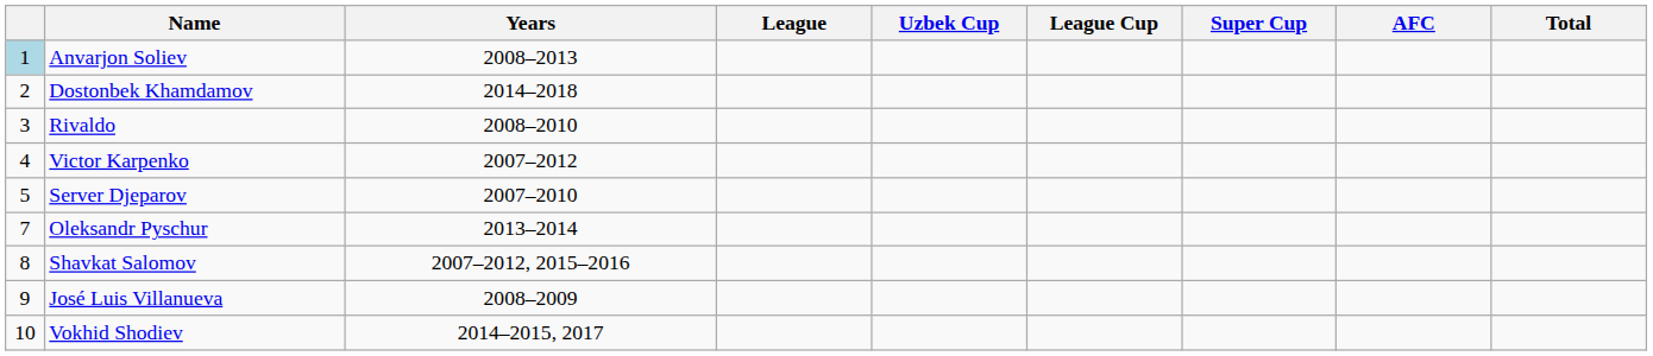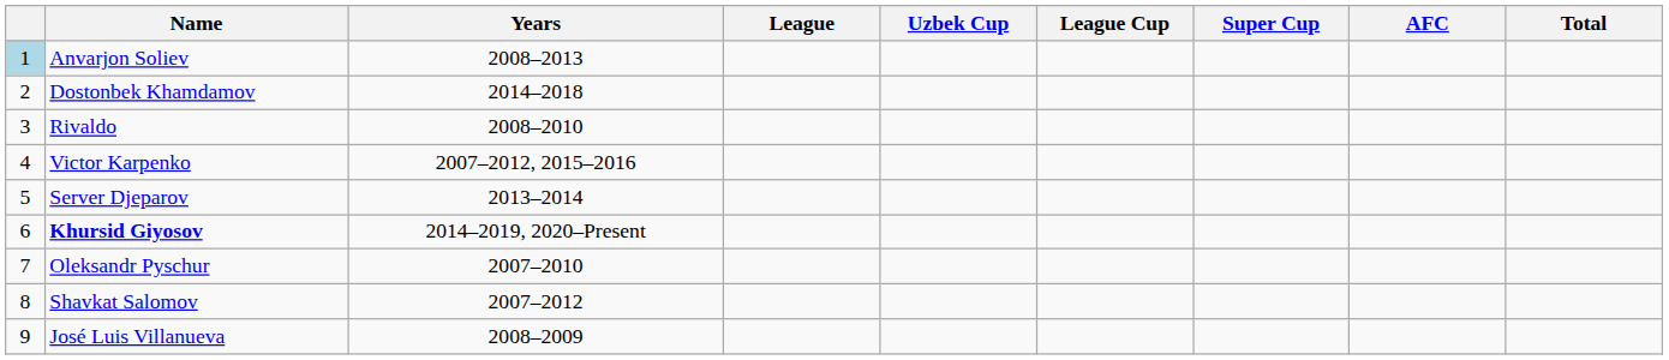 <table class="wikitable sortable"  style="text-align:center; font-size:90%; ">
 <tr>
 <th width=20px></th>
 <th width=200px>Name</th>
 <th width=250px>Years</th>
 <th width=100px>League</th>
 <th width=100px><a href='#'>Uzbek Cup</a></th>
 <th width=100px>League Cup</th>
 <th width=100px><a href='#'>Super Cup</a></th>
 <th width=100px><a href='#'>AFC</a></th>
 <th width=100px>Total</th>
 </tr>
 <tr>
 <td style="background: lightblue;">1</td>
 <td align="left"> <a href='#'>Anvarjon Soliev</a></td>
 <td>2008–2013</td>
 <td></td>
 <td></td>
 <td></td>
 <td></td>
 <td></td>
 <td></td>
 </tr>
 <tr>
 <td>2</td>
 <td align="left"> <a href='#'>Dostonbek Khamdamov</a></td>
 <td>2014–2018</td>
 <td></td>
 <td></td>
 <td></td>
 <td></td>
 <td></td>
 <td></td>
 </tr>
 <tr>
 <td>3</td>
 <td align="left"> <a href='#'>Rivaldo</a></td>
 <td>2008–2010</td>
 <td></td>
 <td></td>
 <td></td>
 <td></td>
 <td></td>
 <td></td>
 </tr>
 <tr>
 <td>4</td>
 <td align="left"> <a href='#'>Victor Karpenko</a></td>
-<td>2007–2012</td>
+<td>2007–2012, 2015–2016</td>
 <td></td>
 <td></td>
 <td></td>
 <td></td>
 <td></td>
 <td></td>
 </tr>
 <tr>
 <td>5</td>
 <td align="left"> <a href='#'>Server Djeparov</a></td>
-<td>2007–2010</td>
+<td>2013–2014</td>
+<td></td>
+<td></td>
+<td></td>
+<td></td>
+<td></td>
+<td></td>
+</tr>
+<tr>
+<td>6</td>
+<td align="left"> <strong><a href='#'>Khursid Giyosov</a></strong></td>
+<td>2014–2019, 2020–Present</td>
 <td></td>
 <td></td>
 <td></td>
 <td></td>
 <td></td>
 <td></td>
 </tr>
 <tr>
 <td>7</td>
 <td align="left"> <a href='#'>Oleksandr Pyschur</a></td>
-<td>2013–2014</td>
+<td>2007–2010</td>
 <td></td>
 <td></td>
 <td></td>
 <td></td>
 <td></td>
 <td></td>
 </tr>
 <tr>
 <td>8</td>
 <td align="left"> <a href='#'>Shavkat Salomov</a></td>
-<td>2007–2012, 2015–2016</td>
+<td>2007–2012</td>
 <td></td>
 <td></td>
 <td></td>
 <td></td>
 <td></td>
 <td></td>
 </tr>
 <tr>
 <td>9</td>
 <td align="left"> <a href='#'>José Luis Villanueva</a></td>
 <td>2008–2009</td>
 <td></td>
 <td></td>
 <td></td>
 <td></td>
 <td></td>
 <td></td>
 </tr>
-<tr>
-<td>10</td>
-<td align="left"> <a href='#'>Vokhid Shodiev</a></td>
-<td>2014–2015, 2017</td>
-<td></td>
-<td></td>
-<td></td>
-<td></td>
-<td></td>
-<td></td>
-</tr>
 </table>
